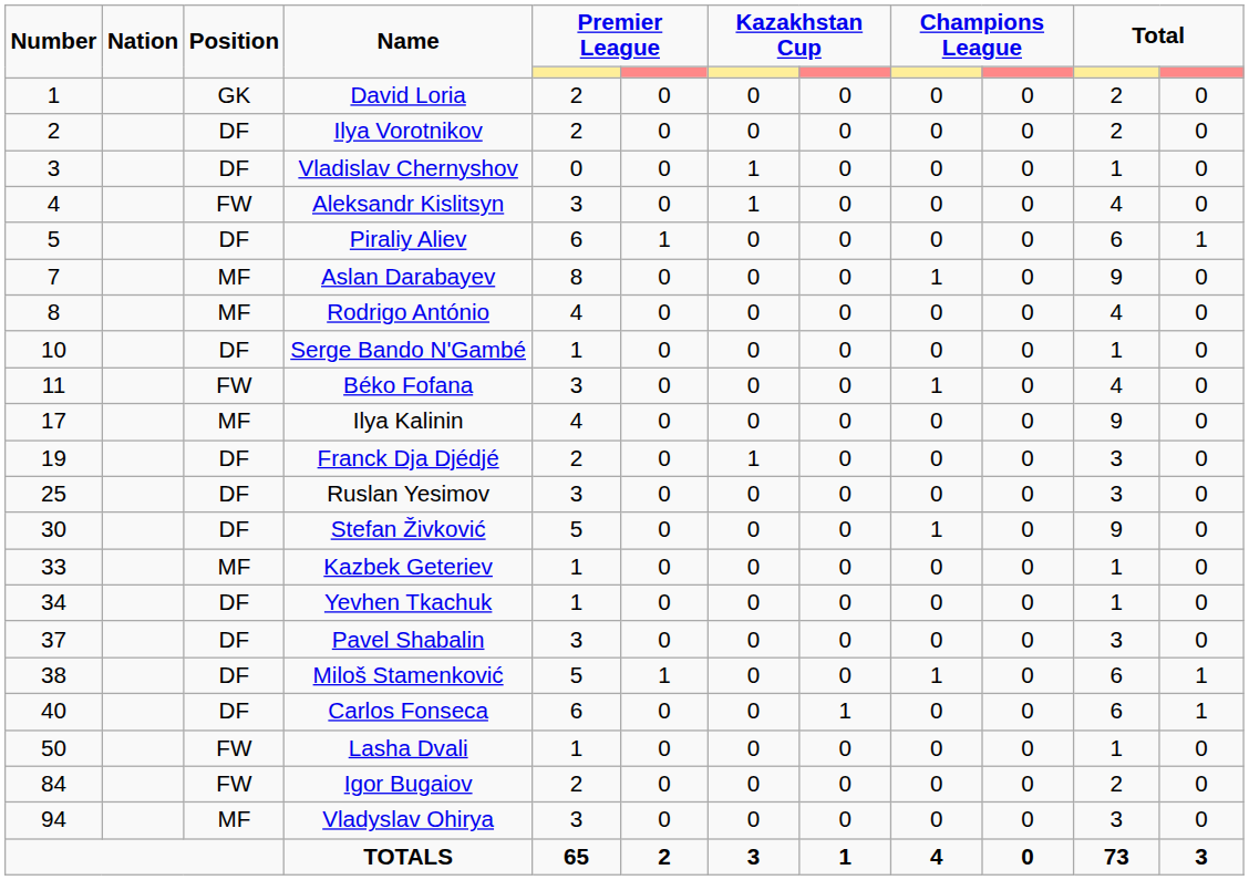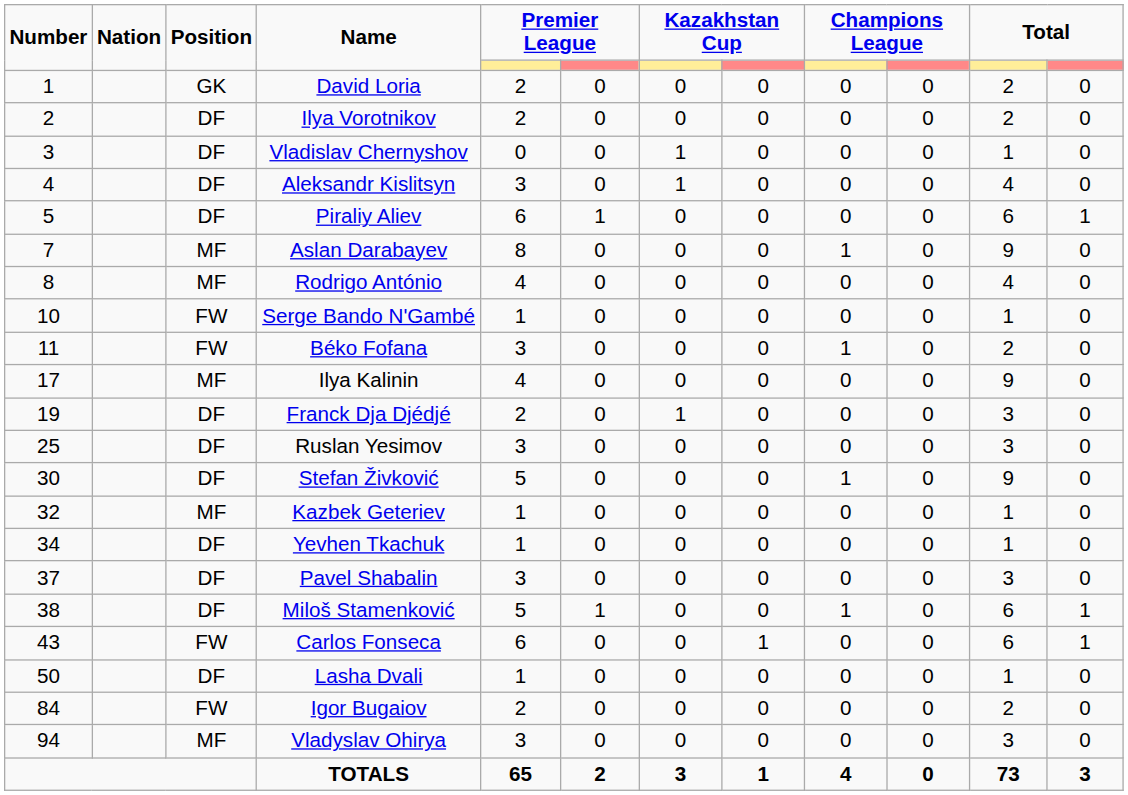 <table class="wikitable" style="text-align:center;">
 <tr>
 <td rowspan="2"  style="width:5%; text-align:center;"><strong>Number</strong></td>
 <td rowspan="2"  style="width:5%; text-align:center;"><strong>Nation</strong></td>
 <td rowspan="2"  style="width:5%; text-align:center;"><strong>Position</strong></td>
 <td rowspan="2"  style="width:20%; text-align:center;"><strong>Name</strong></td>
 <td colspan="2" style="text-align:center;"><strong><a href='#'>Premier League</a></strong></td>
 <td colspan="2" style="text-align:center;"><strong><a href='#'>Kazakhstan Cup</a></strong></td>
 <td colspan="2" style="text-align:center;"><strong><a href='#'>Champions League</a></strong></td>
 <td colspan="2" style="text-align:center;"><strong>Total</strong></td>
 </tr>
 <tr>
 <th style="width:60px; background:#fe9;"></th>
 <th style="width:60px; background:#ff8888;"></th>
 <th style="width:60px; background:#fe9;"></th>
 <th style="width:60px; background:#ff8888;"></th>
 <th style="width:60px; background:#fe9;"></th>
 <th style="width:60px; background:#ff8888;"></th>
 <th style="width:60px; background:#fe9;"></th>
 <th style="width:60px; background:#ff8888;"></th>
 </tr>
 <tr>
 <td>1</td>
 <td></td>
 <td>GK</td>
 <td><a href='#'>David Loria</a></td>
 <td>2</td>
 <td>0</td>
 <td>0</td>
 <td>0</td>
 <td>0</td>
 <td>0</td>
 <td>2</td>
 <td>0</td>
 </tr>
 <tr>
 <td>2</td>
 <td></td>
 <td>DF</td>
 <td><a href='#'>Ilya Vorotnikov</a></td>
 <td>2</td>
 <td>0</td>
 <td>0</td>
 <td>0</td>
 <td>0</td>
 <td>0</td>
 <td>2</td>
 <td>0</td>
 </tr>
 <tr>
 <td>3</td>
 <td></td>
 <td>DF</td>
 <td><a href='#'>Vladislav Chernyshov</a></td>
 <td>0</td>
 <td>0</td>
 <td>1</td>
 <td>0</td>
 <td>0</td>
 <td>0</td>
 <td>1</td>
 <td>0</td>
 </tr>
 <tr>
 <td>4</td>
 <td></td>
-<td>FW</td>
+<td>DF</td>
 <td><a href='#'>Aleksandr Kislitsyn</a></td>
 <td>3</td>
 <td>0</td>
 <td>1</td>
 <td>0</td>
 <td>0</td>
 <td>0</td>
 <td>4</td>
 <td>0</td>
 </tr>
 <tr>
 <td>5</td>
 <td></td>
 <td>DF</td>
 <td><a href='#'>Piraliy Aliev</a></td>
 <td>6</td>
 <td>1</td>
 <td>0</td>
 <td>0</td>
 <td>0</td>
 <td>0</td>
 <td>6</td>
 <td>1</td>
 </tr>
 <tr>
 <td>7</td>
 <td></td>
 <td>MF</td>
 <td><a href='#'>Aslan Darabayev</a></td>
 <td>8</td>
 <td>0</td>
 <td>0</td>
 <td>0</td>
 <td>1</td>
 <td>0</td>
 <td>9</td>
 <td>0</td>
 </tr>
 <tr>
 <td>8</td>
 <td></td>
 <td>MF</td>
 <td><a href='#'>Rodrigo António</a></td>
 <td>4</td>
 <td>0</td>
 <td>0</td>
 <td>0</td>
 <td>0</td>
 <td>0</td>
 <td>4</td>
 <td>0</td>
 </tr>
 <tr>
 <td>10</td>
 <td></td>
-<td>DF</td>
+<td>FW</td>
 <td><a href='#'>Serge Bando N'Gambé</a></td>
 <td>1</td>
 <td>0</td>
 <td>0</td>
 <td>0</td>
 <td>0</td>
 <td>0</td>
 <td>1</td>
 <td>0</td>
 </tr>
 <tr>
 <td>11</td>
 <td></td>
 <td>FW</td>
 <td><a href='#'>Béko Fofana</a></td>
 <td>3</td>
 <td>0</td>
 <td>0</td>
 <td>0</td>
 <td>1</td>
 <td>0</td>
-<td>4</td>
+<td>2</td>
 <td>0</td>
 </tr>
 <tr>
 <td>17</td>
 <td></td>
 <td>MF</td>
 <td>Ilya Kalinin</td>
 <td>4</td>
 <td>0</td>
 <td>0</td>
 <td>0</td>
 <td>0</td>
 <td>0</td>
 <td>9</td>
 <td>0</td>
 </tr>
 <tr>
 <td>19</td>
 <td></td>
 <td>DF</td>
 <td><a href='#'>Franck Dja Djédjé</a></td>
 <td>2</td>
 <td>0</td>
 <td>1</td>
 <td>0</td>
 <td>0</td>
 <td>0</td>
 <td>3</td>
 <td>0</td>
 </tr>
 <tr>
 <td>25</td>
 <td></td>
 <td>DF</td>
 <td>Ruslan Yesimov</td>
 <td>3</td>
 <td>0</td>
 <td>0</td>
 <td>0</td>
 <td>0</td>
 <td>0</td>
 <td>3</td>
 <td>0</td>
 </tr>
 <tr>
 <td>30</td>
 <td></td>
 <td>DF</td>
 <td><a href='#'>Stefan Živković</a></td>
 <td>5</td>
 <td>0</td>
 <td>0</td>
 <td>0</td>
 <td>1</td>
 <td>0</td>
 <td>9</td>
 <td>0</td>
 </tr>
 <tr>
-<td>33</td>
+<td>32</td>
 <td></td>
 <td>MF</td>
 <td><a href='#'>Kazbek Geteriev</a></td>
 <td>1</td>
 <td>0</td>
 <td>0</td>
 <td>0</td>
 <td>0</td>
 <td>0</td>
 <td>1</td>
 <td>0</td>
 </tr>
 <tr>
 <td>34</td>
 <td></td>
 <td>DF</td>
 <td><a href='#'>Yevhen Tkachuk</a></td>
 <td>1</td>
 <td>0</td>
 <td>0</td>
 <td>0</td>
 <td>0</td>
 <td>0</td>
 <td>1</td>
 <td>0</td>
 </tr>
 <tr>
 <td>37</td>
 <td></td>
 <td>DF</td>
 <td><a href='#'>Pavel Shabalin</a></td>
 <td>3</td>
 <td>0</td>
 <td>0</td>
 <td>0</td>
 <td>0</td>
 <td>0</td>
 <td>3</td>
 <td>0</td>
 </tr>
 <tr>
 <td>38</td>
 <td></td>
 <td>DF</td>
 <td><a href='#'>Miloš Stamenković</a></td>
 <td>5</td>
 <td>1</td>
 <td>0</td>
 <td>0</td>
 <td>1</td>
 <td>0</td>
 <td>6</td>
 <td>1</td>
 </tr>
 <tr>
-<td>40</td>
+<td>43</td>
 <td></td>
-<td>DF</td>
+<td>FW</td>
 <td><a href='#'>Carlos Fonseca</a></td>
 <td>6</td>
 <td>0</td>
 <td>0</td>
 <td>1</td>
 <td>0</td>
 <td>0</td>
 <td>6</td>
 <td>1</td>
 </tr>
 <tr>
 <td>50</td>
 <td></td>
-<td>FW</td>
+<td>DF</td>
 <td><a href='#'>Lasha Dvali</a></td>
 <td>1</td>
 <td>0</td>
 <td>0</td>
 <td>0</td>
 <td>0</td>
 <td>0</td>
 <td>1</td>
 <td>0</td>
 </tr>
 <tr>
 <td>84</td>
 <td></td>
 <td>FW</td>
 <td><a href='#'>Igor Bugaiov</a></td>
 <td>2</td>
 <td>0</td>
 <td>0</td>
 <td>0</td>
 <td>0</td>
 <td>0</td>
 <td>2</td>
 <td>0</td>
 </tr>
 <tr>
 <td>94</td>
 <td></td>
 <td>MF</td>
 <td><a href='#'>Vladyslav Ohirya</a></td>
 <td>3</td>
 <td>0</td>
 <td>0</td>
 <td>0</td>
 <td>0</td>
 <td>0</td>
 <td>3</td>
 <td>0</td>
 </tr>
 <tr>
 <td colspan="3"></td>
 <td><strong>TOTALS</strong></td>
 <td><strong>65</strong></td>
 <td><strong>2</strong></td>
 <td><strong>3</strong></td>
 <td><strong>1</strong></td>
 <td><strong>4</strong></td>
 <td><strong>0</strong></td>
 <td><strong>73</strong></td>
 <td><strong>3</strong></td>
 </tr>
 </table>
